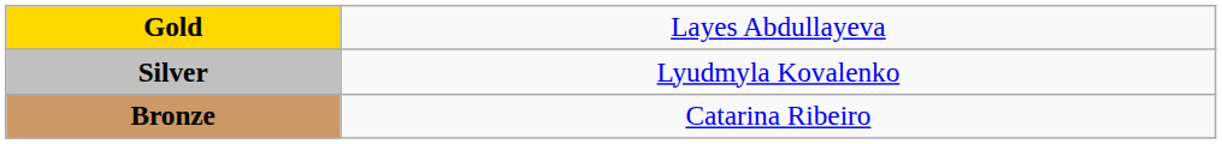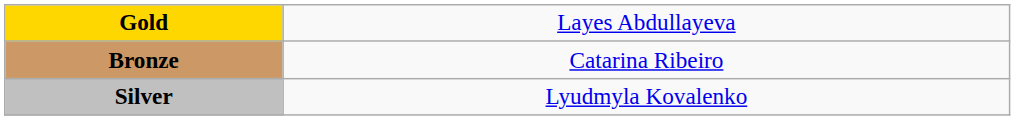 <table class="wikitable" style="text-align:center; " width="35%">
 <tr>
 <td bgcolor="gold"><strong>Gold</strong></td>
 <td><a href='#'>Layes Abdullayeva</a><br>  <small><em></em></small></td>
 </tr>
 <tr>
+<td bgcolor="CC9966"><strong>Bronze</strong></td>
+<td><a href='#'>Catarina Ribeiro</a><br>  <small><em></em></small></td>
+</tr>
+<tr>
 <td bgcolor="silver"><strong>Silver</strong></td>
 <td><a href='#'>Lyudmyla Kovalenko</a><br>  <small><em></em></small></td>
 </tr>
-<tr>
-<td bgcolor="CC9966"><strong>Bronze</strong></td>
-<td><a href='#'>Catarina Ribeiro</a><br>  <small><em></em></small></td>
-</tr>
 </table>
